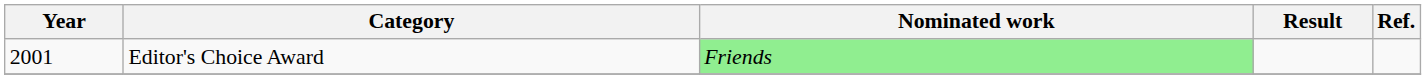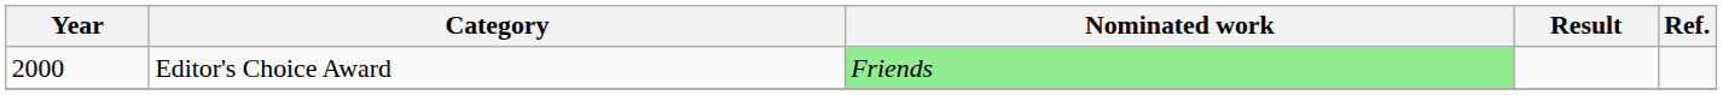 <table class=wikitable>
 <tr>
 <th scope="col" style="width:5em;">Year</th>
 <th scope="col" style="width:26em;">Category</th>
 <th scope="col" style="width:25em;">Nominated work</th>
 <th scope="col" style="width:5em;">Result</th>
 <th>Ref.</th>
 </tr>
 <tr>
-<td>2001</td>
+<td>2000</td>
 <td>Editor's Choice Award</td>
 <td style="background: lightgreen;"><em>Friends</em></td>
 <td></td>
 <td></td>
 </tr>
 <tr>
 </tr>
 </table>
